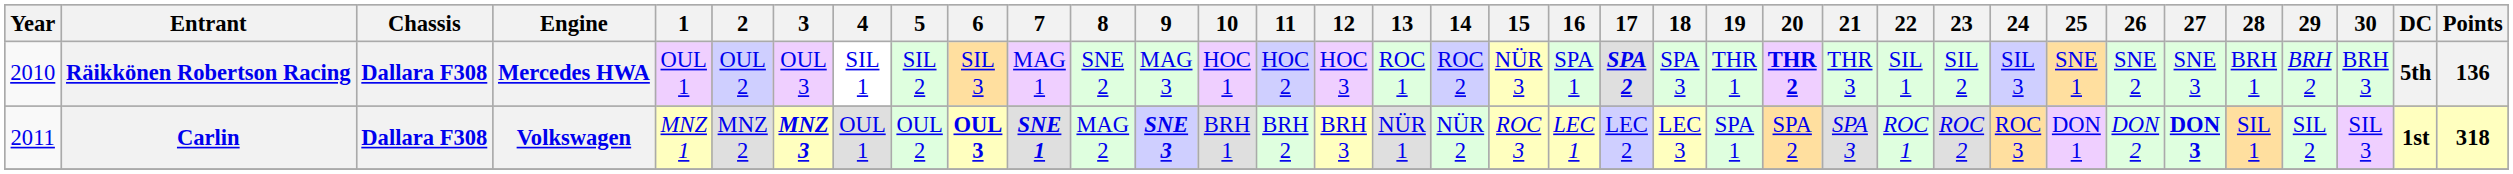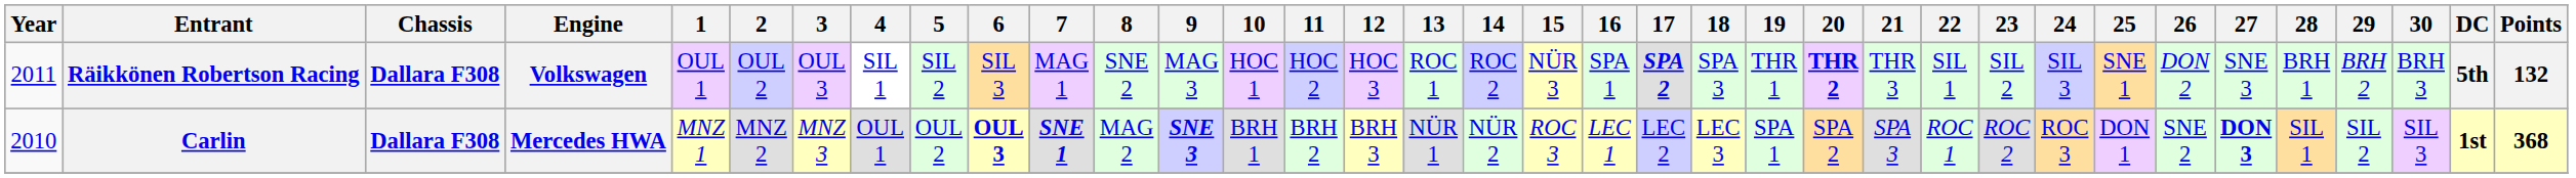 <table class="wikitable" style="text-align:center; font-size:85%">
 <tr>
 <th>Year</th>
 <th>Entrant</th>
 <th>Chassis</th>
 <th>Engine</th>
 <th>1</th>
 <th>2</th>
 <th>3</th>
 <th>4</th>
 <th>5</th>
 <th>6</th>
 <th>7</th>
 <th>8</th>
 <th>9</th>
 <th>10</th>
 <th>11</th>
 <th>12</th>
 <th>13</th>
 <th>14</th>
 <th>15</th>
 <th>16</th>
 <th>17</th>
 <th>18</th>
 <th>19</th>
 <th>20</th>
 <th>21</th>
 <th>22</th>
 <th>23</th>
 <th>24</th>
 <th>25</th>
 <th>26</th>
 <th>27</th>
 <th>28</th>
 <th>29</th>
 <th>30</th>
 <th>DC</th>
 <th>Points</th>
 </tr>
 <tr>
-<td><a href='#'>2010</a></td>
+<td><a href='#'>2011</a></td>
 <th nowrap><a href='#'>Räikkönen Robertson Racing</a></th>
 <th nowrap><a href='#'>Dallara F308</a></th>
-<th nowrap><a href='#'>Mercedes HWA</a></th>
+<th nowrap><a href='#'>Volkswagen</a></th>
 <td style="background:#EFCFFF;"><a href='#'>OUL<br>1</a><br></td>
 <td style="background:#CFCFFF;"><a href='#'>OUL<br>2</a><br></td>
 <td style="background:#EFCFFF;"><a href='#'>OUL<br>3</a><br></td>
 <td style="background:#FFFFFF;"><a href='#'>SIL<br>1</a><br></td>
 <td style="background:#DFFFDF;"><a href='#'>SIL<br>2</a><br></td>
 <td style="background:#FFDF9F;"><a href='#'>SIL<br>3</a><br></td>
 <td style="background:#EFCFFF;"><a href='#'>MAG<br>1</a><br></td>
 <td style="background:#DFFFDF;"><a href='#'>SNE<br>2</a><br></td>
 <td style="background:#DFFFDF;"><a href='#'>MAG<br>3</a><br></td>
 <td style="background:#EFCFFF;"><a href='#'>HOC<br>1</a><br></td>
 <td style="background:#CFCFFF;"><a href='#'>HOC<br>2</a><br></td>
 <td style="background:#EFCFFF;"><a href='#'>HOC<br>3</a><br></td>
 <td style="background:#DFFFDF;"><a href='#'>ROC<br>1</a><br></td>
 <td style="background:#CFCFFF;"><a href='#'>ROC<br>2</a><br></td>
 <td style="background:#FFFFBF;"><a href='#'>NÜR<br>3</a><br></td>
 <td style="background:#DFFFDF;"><a href='#'>SPA<br>1</a><br></td>
 <td style="background:#DFDFDF;"><strong><em><a href='#'>SPA<br>2</a></em></strong><br></td>
 <td style="background:#DFFFDF;"><a href='#'>SPA<br>3</a><br></td>
 <td style="background:#DFFFDF;"><a href='#'>THR<br>1</a><br></td>
 <td style="background:#EFCFFF;"><strong><a href='#'>THR<br>2</a></strong><br></td>
 <td style="background:#DFFFDF;"><a href='#'>THR<br>3</a><br></td>
 <td style="background:#DFFFDF;"><a href='#'>SIL<br>1</a><br></td>
 <td style="background:#DFFFDF;"><a href='#'>SIL<br>2</a><br></td>
 <td style="background:#CFCFFF;"><a href='#'>SIL<br>3</a><br></td>
 <td style="background:#FFDF9F;"><a href='#'>SNE<br>1</a><br></td>
-<td style="background:#DFFFDF;"><a href='#'>SNE<br>2</a><br></td>
+<td style="background:#DFFFDF;"><em><a href='#'>DON<br>2</a></em><br></td>
 <td style="background:#DFFFDF;"><a href='#'>SNE<br>3</a><br></td>
 <td style="background:#DFFFDF;"><a href='#'>BRH<br>1</a><br></td>
 <td style="background:#DFFFDF;"><em><a href='#'>BRH<br>2</a></em><br></td>
 <td style="background:#DFFFDF;"><a href='#'>BRH<br>3</a><br></td>
 <th>5th</th>
-<th>136</th>
+<th>132</th>
 </tr>
 <tr>
-<td><a href='#'>2011</a></td>
+<td><a href='#'>2010</a></td>
 <th nowrap><a href='#'>Carlin</a></th>
 <th nowrap><a href='#'>Dallara F308</a></th>
-<th nowrap><a href='#'>Volkswagen</a></th>
+<th nowrap><a href='#'>Mercedes HWA</a></th>
 <td style="background:#FFFFBF;"><em><a href='#'>MNZ<br>1</a></em><br></td>
 <td style="background:#DFDFDF;"><a href='#'>MNZ<br>2</a><br></td>
-<td style="background:#FFFFBF;"><strong><em><a href='#'>MNZ<br>3</a></em><br></strong></td>
+<td style="background:#FFFFBF;"><em><a href='#'>MNZ<br>3</a></em><br></td>
 <td style="background:#DFDFDF;"><a href='#'>OUL<br>1</a><br></td>
 <td style="background:#DFFFDF;"><a href='#'>OUL<br>2</a><br></td>
 <td style="background:#FFFFBF;"><strong><a href='#'>OUL<br>3</a></strong><br></td>
 <td style="background:#DFDFDF;"><strong><em><a href='#'>SNE<br>1</a></em></strong><br></td>
 <td style="background:#DFFFDF;"><a href='#'>MAG<br>2</a><br></td>
 <td style="background:#CFCFFF;"><strong><em><a href='#'>SNE<br>3</a></em></strong><br></td>
 <td style="background:#DFDFDF;"><a href='#'>BRH<br>1</a><br></td>
 <td style="background:#DFFFDF;"><a href='#'>BRH<br>2</a><br></td>
 <td style="background:#FFFFBF;"><a href='#'>BRH<br>3</a><br></td>
 <td style="background:#DFDFDF;"><a href='#'>NÜR<br>1</a><br></td>
 <td style="background:#DFFFDF;"><a href='#'>NÜR<br>2</a><br></td>
 <td style="background:#FFFFBF;"><em><a href='#'>ROC<br>3</a></em><br></td>
 <td style="background:#FFFFBF;"><em><a href='#'>LEC<br>1</a></em><br></td>
 <td style="background:#CFCFFF;"><a href='#'>LEC<br>2</a><br></td>
 <td style="background:#FFFFBF;"><a href='#'>LEC<br>3</a><br></td>
 <td style="background:#DFFFDF;"><a href='#'>SPA<br>1</a><br></td>
 <td style="background:#FFDF9F;"><a href='#'>SPA<br>2</a><br></td>
 <td style="background:#DFDFDF;"><em><a href='#'>SPA<br>3</a></em><br></td>
 <td style="background:#DFFFDF;"><em><a href='#'>ROC<br>1</a></em><br></td>
 <td style="background:#DFDFDF;"><em><a href='#'>ROC<br>2</a></em><br></td>
 <td style="background:#FFDF9F;"><a href='#'>ROC<br>3</a><br></td>
 <td style="background:#EFCFFF;"><a href='#'>DON<br>1</a><br></td>
-<td style="background:#DFFFDF;"><em><a href='#'>DON<br>2</a></em><br></td>
+<td style="background:#DFFFDF;"><a href='#'>SNE<br>2</a><br></td>
 <td style="background:#DFFFDF;"><strong><a href='#'>DON<br>3</a></strong><br></td>
 <td style="background:#FFDF9F;"><a href='#'>SIL<br>1</a><br></td>
 <td style="background:#DFFFDF;"><a href='#'>SIL<br>2</a><br></td>
 <td style="background:#EFCFFF;"><a href='#'>SIL<br>3</a><br></td>
 <th style="background:#FFFFBF;">1st</th>
-<th style="background:#FFFFBF;">318</th>
+<th style="background:#FFFFBF;">368</th>
 </tr>
 <tr>
 </tr>
 </table>
